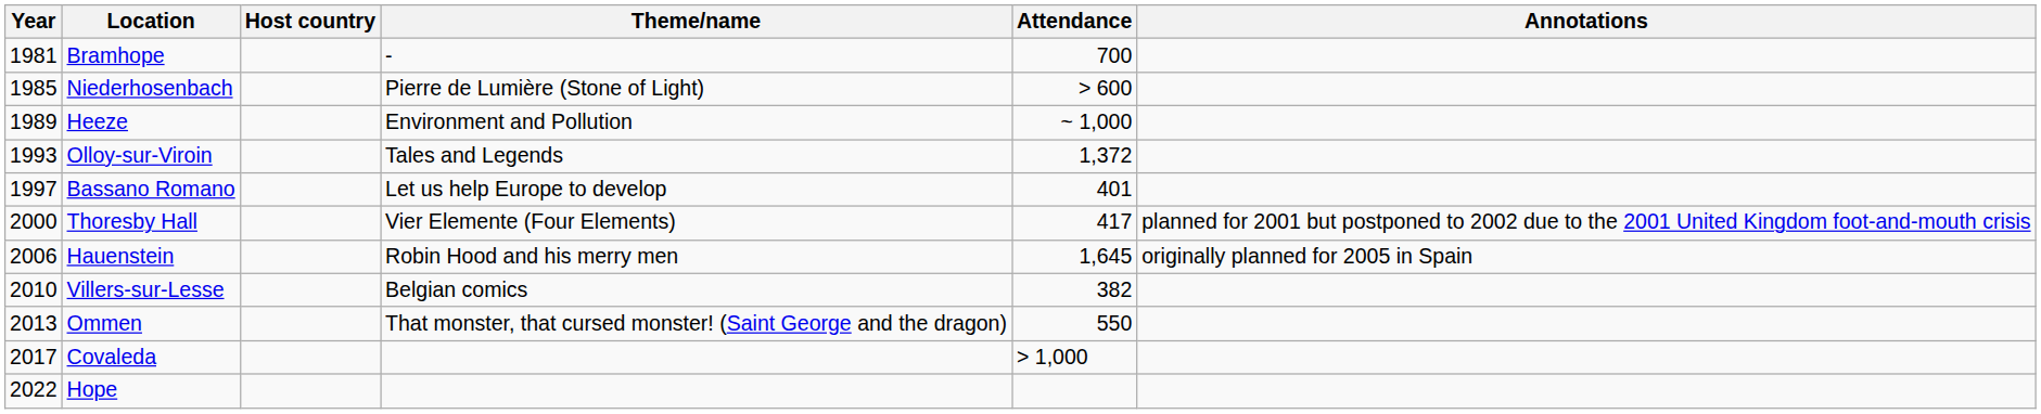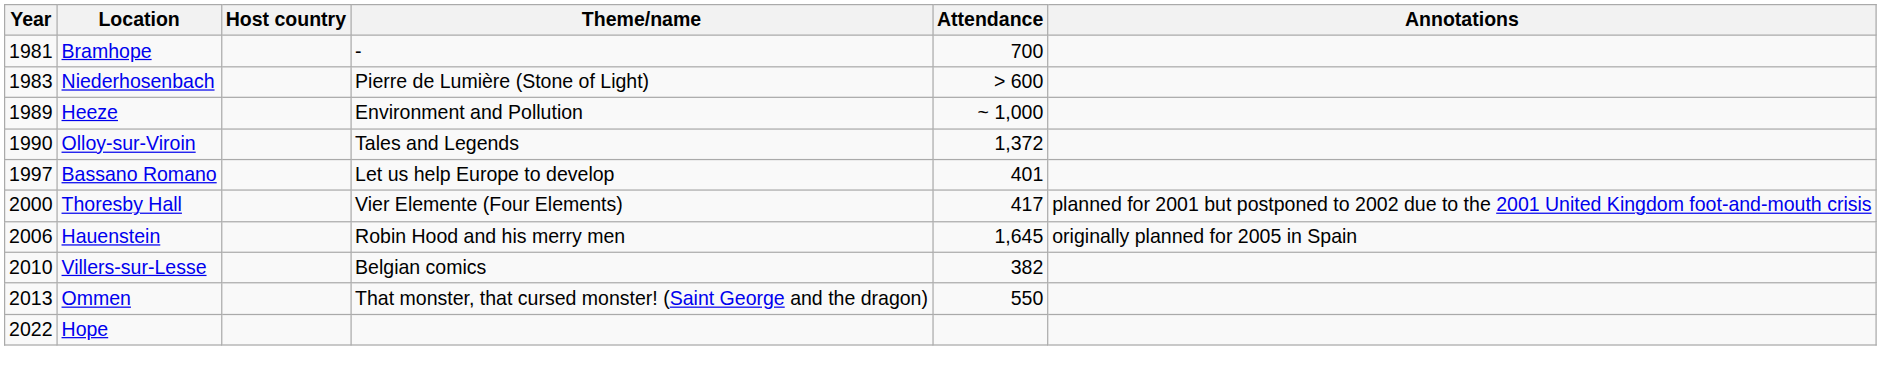 <table class="wikitable sortable">
 <tr>
 <th>Year</th>
 <th>Location</th>
 <th>Host country</th>
 <th>Theme/name</th>
 <th>Attendance</th>
 <th>Annotations</th>
 </tr>
 <tr>
 <td>1981</td>
 <td><a href='#'>Bramhope</a></td>
 <td></td>
 <td>-</td>
 <td align=right>700</td>
 <td></td>
 </tr>
 <tr>
-<td>1985</td>
+<td>1983</td>
 <td><a href='#'>Niederhosenbach</a></td>
 <td></td>
 <td>Pierre de Lumière (Stone of Light)</td>
 <td align=right>> 600</td>
 <td></td>
 </tr>
 <tr>
 <td>1989</td>
 <td><a href='#'>Heeze</a></td>
 <td></td>
 <td>Environment and Pollution</td>
 <td align=right>~ 1,000</td>
 <td></td>
 </tr>
 <tr>
-<td>1993</td>
+<td>1990</td>
 <td><a href='#'>Olloy-sur-Viroin</a></td>
 <td></td>
 <td>Tales and Legends</td>
 <td align=right>1,372</td>
 <td></td>
 </tr>
 <tr>
 <td>1997</td>
 <td><a href='#'>Bassano Romano</a></td>
 <td></td>
 <td>Let us help Europe to develop</td>
 <td align=right>401</td>
 <td></td>
 </tr>
 <tr>
 <td>2000</td>
 <td><a href='#'>Thoresby Hall</a></td>
 <td></td>
 <td>Vier Elemente (Four Elements)</td>
 <td align=right>417</td>
 <td>planned for 2001 but postponed to 2002 due to the <a href='#'>2001 United Kingdom foot-and-mouth crisis</a></td>
 </tr>
 <tr>
 <td>2006</td>
 <td><a href='#'>Hauenstein</a></td>
 <td></td>
 <td>Robin Hood and his merry men</td>
 <td align=right>1,645</td>
 <td>originally planned for 2005 in Spain</td>
 </tr>
 <tr>
 <td>2010</td>
 <td><a href='#'>Villers-sur-Lesse</a></td>
 <td></td>
 <td>Belgian comics</td>
 <td align=right>382</td>
 <td></td>
 </tr>
 <tr>
 <td>2013</td>
 <td><a href='#'>Ommen</a></td>
 <td></td>
 <td>That monster, that cursed monster! (<a href='#'>Saint George</a> and the dragon)</td>
 <td align=right>550</td>
 <td></td>
 </tr>
 <tr>
-<td>2017</td>
-<td><a href='#'>Covaleda</a></td>
-<td></td>
-<td></td>
-<td>> 1,000</td>
-<td></td>
-</tr>
-<tr>
 <td>2022</td>
 <td><a href='#'>Hope</a></td>
 <td></td>
 <td></td>
 <td></td>
 <td></td>
 </tr>
 </table>
